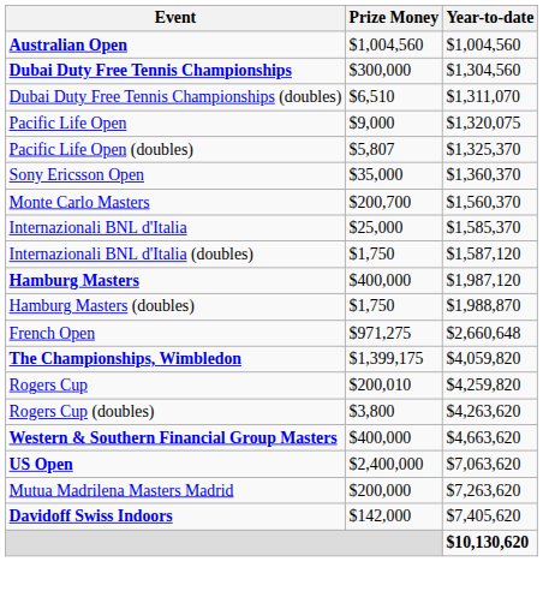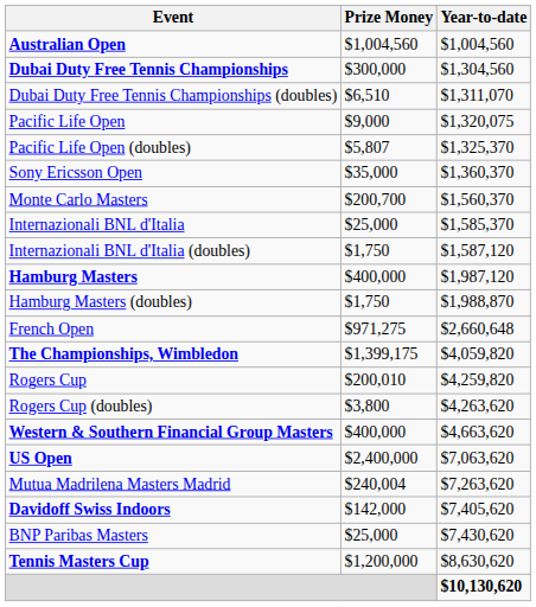 <table class="wikitable sortable">
 <tr>
 <th>Event</th>
 <th>Prize Money</th>
 <th>Year-to-date</th>
 </tr>
 <tr>
 <td><strong><a href='#'>Australian Open</a></strong></td>
 <td>$1,004,560</td>
 <td>$1,004,560</td>
 </tr>
 <tr>
 <td><strong><a href='#'>Dubai Duty Free Tennis Championships</a></strong></td>
 <td>$300,000</td>
 <td>$1,304,560</td>
 </tr>
 <tr>
 <td><a href='#'>Dubai Duty Free Tennis Championships</a> (doubles)</td>
 <td>$6,510</td>
 <td>$1,311,070</td>
 </tr>
 <tr>
 <td><a href='#'>Pacific Life Open</a></td>
 <td>$9,000</td>
 <td>$1,320,075</td>
 </tr>
 <tr>
 <td><a href='#'>Pacific Life Open</a> (doubles)</td>
 <td>$5,807</td>
 <td>$1,325,370</td>
 </tr>
 <tr>
 <td><a href='#'>Sony Ericsson Open</a></td>
 <td>$35,000</td>
 <td>$1,360,370</td>
 </tr>
 <tr>
 <td><a href='#'>Monte Carlo Masters</a></td>
 <td>$200,700</td>
 <td>$1,560,370</td>
 </tr>
 <tr>
 <td><a href='#'>Internazionali BNL d'Italia</a></td>
 <td>$25,000</td>
 <td>$1,585,370</td>
 </tr>
 <tr>
 <td><a href='#'>Internazionali BNL d'Italia</a> (doubles)</td>
 <td>$1,750</td>
 <td>$1,587,120</td>
 </tr>
 <tr>
 <td><strong><a href='#'>Hamburg Masters</a></strong></td>
 <td>$400,000</td>
 <td>$1,987,120</td>
 </tr>
 <tr>
 <td><a href='#'>Hamburg Masters</a> (doubles)</td>
 <td>$1,750</td>
 <td>$1,988,870</td>
 </tr>
 <tr>
 <td><a href='#'>French Open</a></td>
 <td>$971,275</td>
 <td>$2,660,648</td>
 </tr>
 <tr>
 <td><strong><a href='#'>The Championships, Wimbledon</a></strong></td>
 <td>$1,399,175</td>
 <td>$4,059,820</td>
 </tr>
 <tr>
 <td><a href='#'>Rogers Cup</a></td>
 <td>$200,010</td>
 <td>$4,259,820</td>
 </tr>
 <tr>
 <td><a href='#'>Rogers Cup</a> (doubles)</td>
 <td>$3,800</td>
 <td>$4,263,620</td>
 </tr>
 <tr>
 <td><strong><a href='#'>Western & Southern Financial Group Masters</a></strong></td>
 <td>$400,000</td>
 <td>$4,663,620</td>
 </tr>
 <tr>
 <td><strong><a href='#'>US Open</a></strong></td>
 <td>$2,400,000</td>
 <td>$7,063,620</td>
 </tr>
 <tr>
 <td><a href='#'>Mutua Madrilena Masters Madrid</a></td>
-<td>$200,000</td>
+<td>$240,004</td>
 <td>$7,263,620</td>
 </tr>
 <tr>
 <td><strong><a href='#'>Davidoff Swiss Indoors</a></strong></td>
 <td>$142,000</td>
 <td>$7,405,620</td>
 </tr>
+<tr>
+<td><a href='#'>BNP Paribas Masters</a></td>
+<td>$25,000</td>
+<td>$7,430,620</td>
+</tr>
+<tr>
+<td><strong><a href='#'>Tennis Masters Cup</a></strong></td>
+<td>$1,200,000</td>
+<td>$8,630,620</td>
+</tr>
 <tr class="sortbottom">
 <td colspan="2" style="background:#dcdcdc;"></td>
 <td><strong>$10,130,620</strong></td>
 </tr>
 </table>
